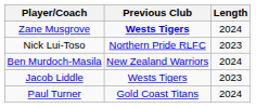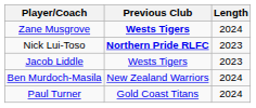 <table class="wikitable sortable" style="text-align: center; font-size:90%">
 <tr style="background:#efefef;">
 <th>Player/Coach</th>
 <th>Previous Club</th>
 <th>Length</th>
 </tr>
 <tr>
 <td><a href='#'>Zane Musgrove</a></td>
 <td><strong><a href='#'>Wests Tigers</a></strong></td>
 <td>2024</td>
 </tr>
 <tr>
 <td>Nick Lui-Toso</td>
-<td><a href='#'>Northern Pride RLFC</a></td>
+<td><strong><a href='#'>Northern Pride RLFC</a></strong></td>
+<td>2023</td>
+</tr>
+<tr>
+<td><a href='#'>Jacob Liddle</a></td>
+<td><a href='#'>Wests Tigers</a></td>
 <td>2023</td>
 </tr>
 <tr>
 <td><a href='#'>Ben Murdoch-Masila</a></td>
 <td><a href='#'>New Zealand Warriors</a></td>
 <td>2024</td>
 </tr>
 <tr>
-<td><a href='#'>Jacob Liddle</a></td>
-<td><a href='#'>Wests Tigers</a></td>
-<td>2023</td>
-</tr>
-<tr>
 <td><a href='#'>Paul Turner</a></td>
 <td><a href='#'>Gold Coast Titans</a></td>
 <td>2024</td>
 </tr>
 </table>
